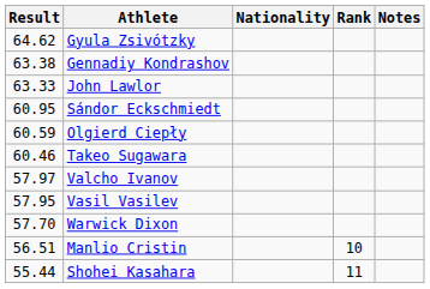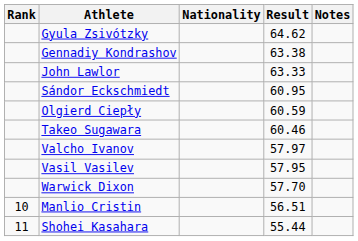 <table class="wikitable sortable" style="text-align:center">
 <tr>
-<th>Result</th>
+<th>Rank</th>
 <th>Athlete</th>
 <th>Nationality</th>
-<th>Rank</th>
+<th>Result</th>
 <th>Notes</th>
 </tr>
 <tr>
-<td>64.62</td>
+<td></td>
 <td align=left><a href='#'>Gyula Zsivótzky</a></td>
 <td align=left></td>
-<td></td>
+<td>64.62</td>
 <td></td>
 </tr>
 <tr>
-<td>63.38</td>
+<td></td>
 <td align=left><a href='#'>Gennadiy Kondrashov</a></td>
 <td align=left></td>
-<td></td>
+<td>63.38</td>
 <td></td>
 </tr>
 <tr>
-<td>63.33</td>
+<td></td>
 <td align=left><a href='#'>John Lawlor</a></td>
 <td align=left></td>
-<td></td>
+<td>63.33</td>
 <td></td>
 </tr>
 <tr>
-<td>60.95</td>
+<td></td>
 <td align=left><a href='#'>Sándor Eckschmiedt</a></td>
 <td align=left></td>
-<td></td>
+<td>60.95</td>
 <td></td>
 </tr>
 <tr>
-<td>60.59</td>
+<td></td>
 <td align=left><a href='#'>Olgierd Ciepły</a></td>
 <td align=left></td>
-<td></td>
+<td>60.59</td>
 <td></td>
 </tr>
 <tr>
-<td>60.46</td>
+<td></td>
 <td align=left><a href='#'>Takeo Sugawara</a></td>
 <td align=left></td>
-<td></td>
+<td>60.46</td>
 <td></td>
 </tr>
 <tr>
-<td>57.97</td>
+<td></td>
 <td align=left><a href='#'>Valcho Ivanov</a></td>
 <td align=left></td>
-<td></td>
+<td>57.97</td>
 <td></td>
 </tr>
 <tr>
-<td>57.95</td>
+<td></td>
 <td align=left><a href='#'>Vasil Vasilev</a></td>
 <td align=left></td>
-<td></td>
+<td>57.95</td>
 <td></td>
 </tr>
 <tr>
-<td>57.70</td>
+<td></td>
 <td align=left><a href='#'>Warwick Dixon</a></td>
 <td align=left></td>
-<td></td>
+<td>57.70</td>
 <td></td>
 </tr>
 <tr>
-<td>56.51</td>
+<td>10</td>
 <td align=left><a href='#'>Manlio Cristin</a></td>
 <td align=left></td>
-<td>10</td>
+<td>56.51</td>
 <td></td>
 </tr>
 <tr>
-<td>55.44</td>
+<td>11</td>
 <td align=left><a href='#'>Shohei Kasahara</a></td>
 <td align=left></td>
-<td>11</td>
+<td>55.44</td>
 <td></td>
 </tr>
 </table>
